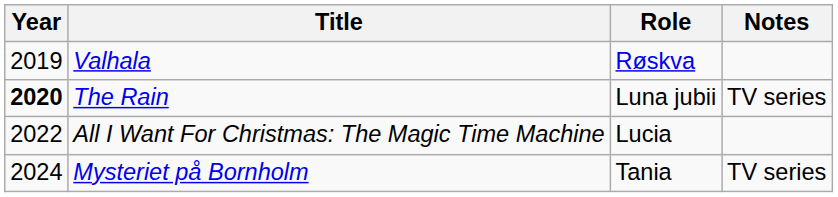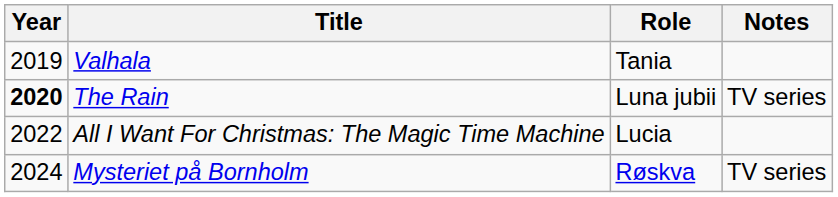 <table class="wikitable sortable">
 <tr>
 <th>Year</th>
 <th>Title</th>
 <th>Role</th>
 <th class="unsortable">Notes</th>
 </tr>
 <tr>
 <td>2019</td>
 <td><em><a href='#'>Valhala</a></em></td>
-<td><a href='#'>Røskva</a></td>
+<td>Tania</td>
 <td></td>
 </tr>
 <tr>
 <td><strong>2020</strong></td>
 <td><em><a href='#'>The Rain</a></em></td>
 <td>Luna jubii</td>
 <td>TV series</td>
 </tr>
 <tr>
 <td>2022</td>
 <td><em>All I Want For Christmas: The Magic Time Machine</em></td>
 <td>Lucia</td>
 </tr>
 <tr>
 <td>2024</td>
 <td><em><a href='#'>Mysteriet på Bornholm</a></em></td>
-<td>Tania</td>
+<td><a href='#'>Røskva</a></td>
 <td>TV series</td>
 </tr>
 </table>
